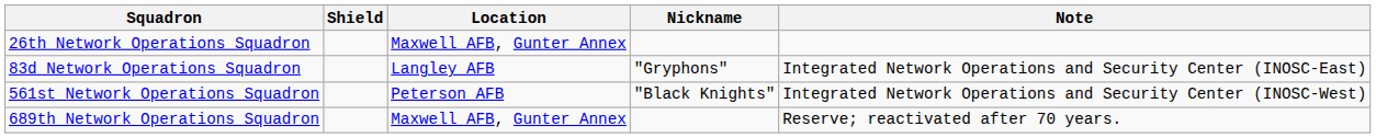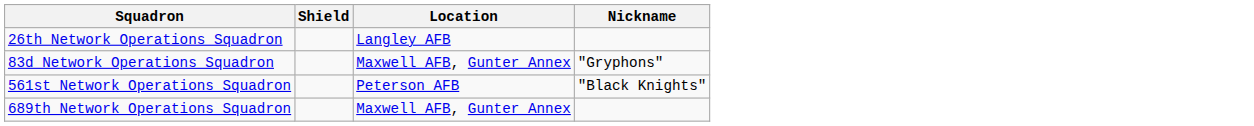 <table class="wikitable">
 <tr>
 <th>Squadron</th>
 <th>Shield</th>
 <th>Location</th>
 <th>Nickname</th>
-<th>Note</th>
 </tr>
 <tr>
 <td><a href='#'>26th Network Operations Squadron</a></td>
 <td></td>
-<td><a href='#'>Maxwell AFB</a>, <a href='#'>Gunter Annex</a></td>
-<td></td>
+<td><a href='#'>Langley AFB</a></td>
 <td></td>
 </tr>
 <tr>
 <td><a href='#'>83d Network Operations Squadron</a></td>
 <td></td>
-<td><a href='#'>Langley AFB</a></td>
+<td><a href='#'>Maxwell AFB</a>, <a href='#'>Gunter Annex</a></td>
 <td>"Gryphons"</td>
-<td>Integrated Network Operations and Security Center (INOSC-East)</td>
 </tr>
 <tr>
 <td><a href='#'>561st Network Operations Squadron</a></td>
 <td></td>
 <td><a href='#'>Peterson AFB</a></td>
 <td>"Black Knights"</td>
-<td>Integrated Network Operations and Security Center (INOSC-West)</td>
 </tr>
 <tr>
 <td><a href='#'>689th Network Operations Squadron</a></td>
 <td></td>
 <td><a href='#'>Maxwell AFB</a>, <a href='#'>Gunter Annex</a></td>
 <td></td>
-<td>Reserve; reactivated  after 70 years.</td>
 </tr>
 </table>
